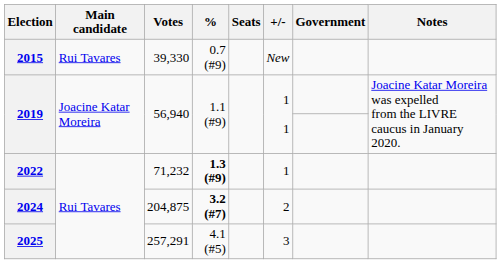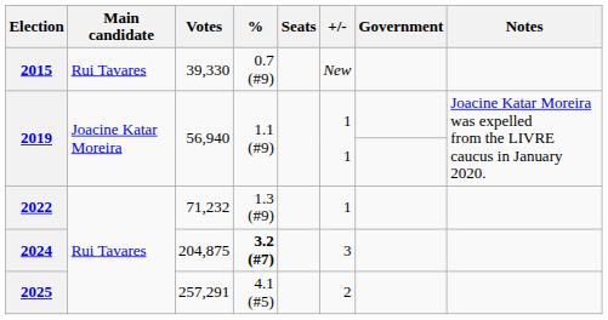 <table class="wikitable" style="text-align:right;">
 <tr>
 <th>Election</th>
 <th>Main candidate</th>
 <th>Votes</th>
 <th>%</th>
 <th>Seats</th>
 <th>+/-</th>
 <th>Government</th>
 <th>Notes</th>
 </tr>
 <tr>
 <th><a href='#'>2015</a></th>
 <td align="left"><a href='#'>Rui Tavares</a></td>
 <td>39,330</td>
 <td>0.7 (#9)</td>
 <td></td>
 <td><em>New</em></td>
 <td></td>
 <td></td>
 </tr>
 <tr>
 <th rowspan="2"><a href='#'>2019</a></th>
 <td rowspan="2" align="left"><a href='#'>Joacine Katar Moreira</a></td>
 <td rowspan="2">56,940</td>
 <td rowspan="2">1.1 (#9)</td>
 <td rowspan="2"></td>
 <td rowspan="2"> 1<br><br> 1</td>
 <td></td>
 <td rowspan="2" align="left"><a href='#'>Joacine Katar Moreira</a> was expelled<br>from the LIVRE caucus in January 2020.</td>
 </tr>
 <tr>
 <td></td>
 </tr>
 <tr>
 <th><a href='#'>2022</a></th>
 <td rowspan="3" align="left"><a href='#'>Rui Tavares</a></td>
 <td>71,232</td>
-<td><strong>1.3 (#9)</strong></td>
+<td>1.3 (#9)</td>
 <td></td>
 <td> 1</td>
 <td></td>
 <td></td>
 </tr>
 <tr>
 <th><a href='#'>2024</a></th>
 <td>204,875</td>
 <td><strong>3.2 (#7)</strong></td>
 <td></td>
-<td> 2</td>
+<td> 3</td>
 <td></td>
 <td></td>
 </tr>
 <tr>
 <th><a href='#'>2025</a></th>
 <td>257,291</td>
 <td>4.1 (#5)</td>
 <td></td>
-<td> 3</td>
+<td> 2</td>
 <td></td>
 <td></td>
 </tr>
 </table>
